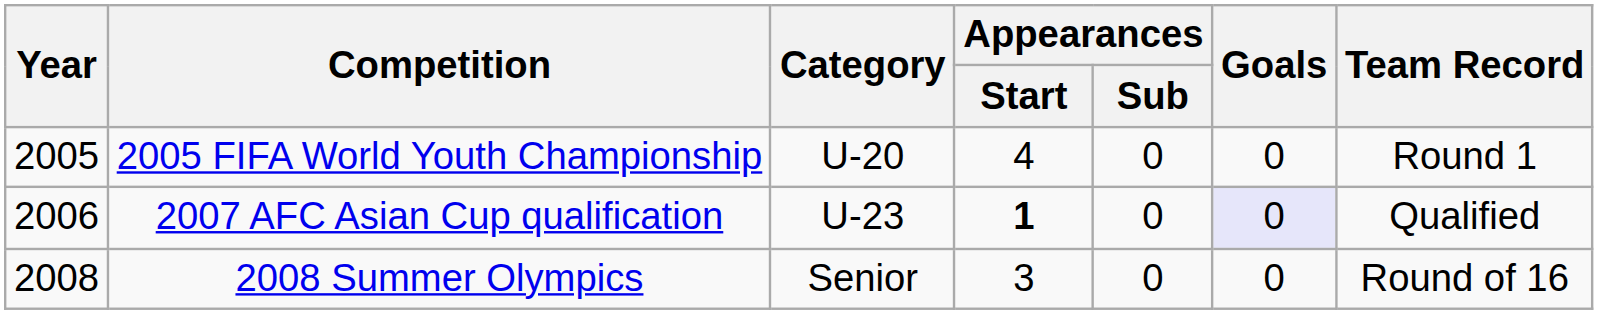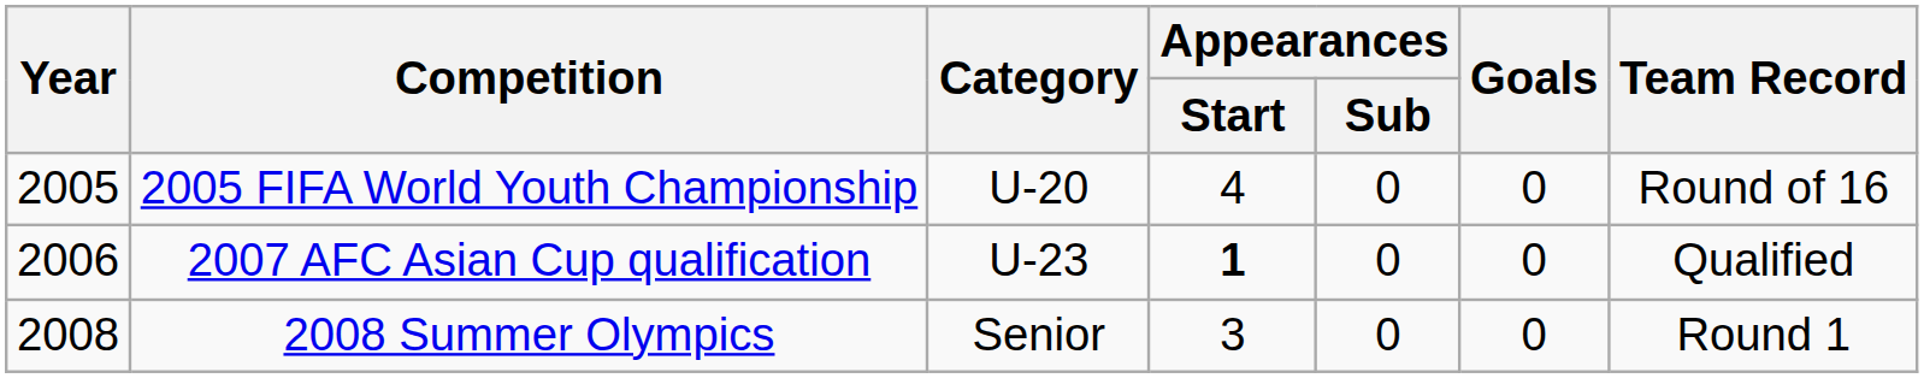 <table class="wikitable" style="text-align: center;">
 <tr>
 <th rowspan="2">Year</th>
 <th rowspan="2">Competition</th>
 <th rowspan="2">Category</th>
 <th colspan="2">Appearances</th>
 <th rowspan="2">Goals</th>
 <th rowspan="2">Team Record</th>
 </tr>
 <tr>
 <th>Start</th>
 <th>Sub</th>
 </tr>
 <tr>
 <td>2005</td>
 <td><a href='#'>2005 FIFA World Youth Championship</a></td>
 <td>U-20</td>
 <td>4</td>
 <td>0</td>
 <td>0</td>
-<td>Round 1</td>
+<td>Round of 16</td>
 </tr>
 <tr>
 <td>2006</td>
 <td><a href='#'>2007 AFC Asian Cup qualification</a></td>
 <td>U-23</td>
 <td><strong>1</strong></td>
 <td>0</td>
-<td style="background: lavender;">0</td>
+<td>0</td>
 <td>Qualified</td>
 </tr>
 <tr>
 <td>2008</td>
 <td><a href='#'>2008 Summer Olympics</a></td>
 <td>Senior</td>
 <td>3</td>
 <td>0</td>
 <td>0</td>
-<td>Round of 16</td>
+<td>Round 1</td>
 </tr>
 </table>
